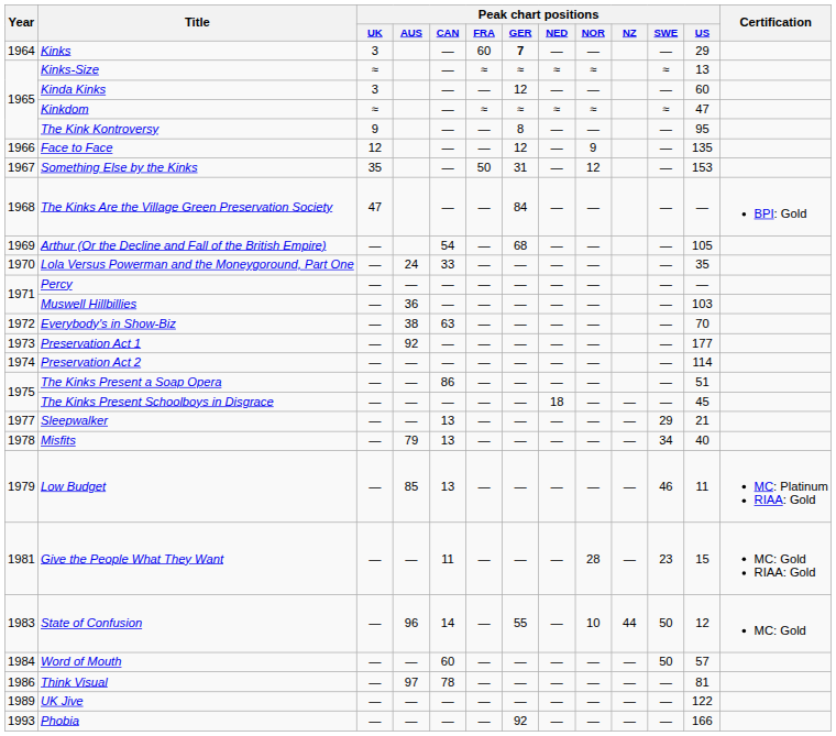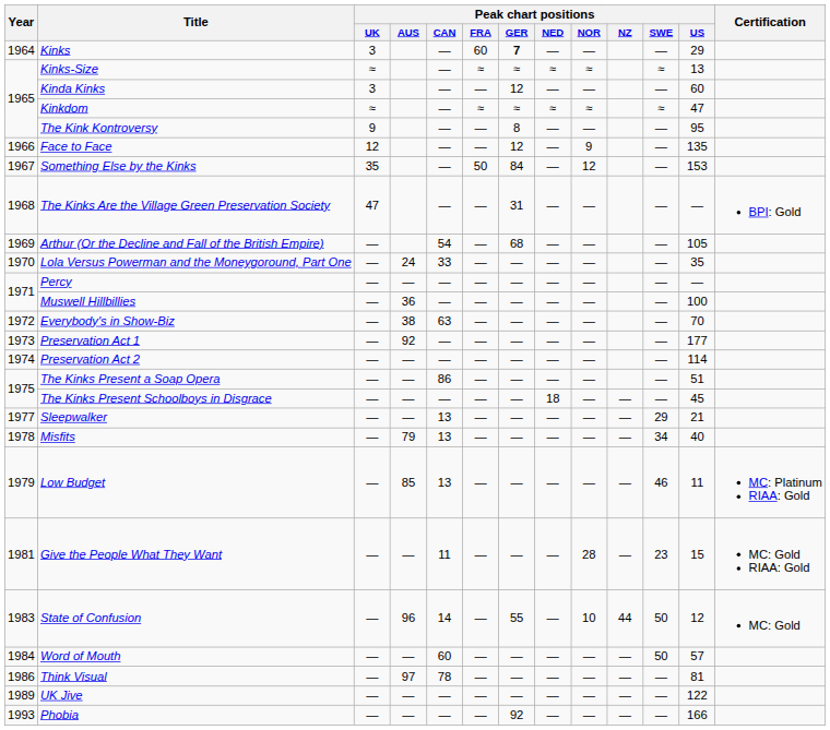 <table class="wikitable">
 <tr>
 <th scope="col" rowspan="2">Year</th>
 <th scope="col" rowspan="2">Title</th>
 <th scope="col" colspan="10">Peak chart positions</th>
 <th scope="col" rowspan="2">Certification</th>
 </tr>
 <tr>
 <th scope="col" style="width:3em;font-size:85%"><a href='#'>UK</a><br></th>
 <th scope="col" style="width:3em;font-size:85%"><a href='#'>AUS</a><br></th>
 <th scope="col" style="width:3em;font-size:85%"><a href='#'>CAN</a><br></th>
 <th scope="col" style="width:3em;font-size:85%"><a href='#'>FRA</a><br></th>
 <th scope="col" style="width:3em;font-size:85%"><a href='#'>GER</a><br></th>
 <th scope="col" style="width:3em;font-size:85%"><a href='#'>NED</a><br></th>
 <th scope="col" style="width:3em;font-size:85%"><a href='#'>NOR</a><br></th>
 <th scope="col" style="width:3em;font-size:85%"><a href='#'>NZ</a><br></th>
 <th scope="col" style="width:3em;font-size:85%"><a href='#'>SWE</a><br></th>
 <th scope="col" style="width:3em;font-size:85%"><a href='#'>US</a><br></th>
 </tr>
 <tr>
 <td>1964</td>
 <td><em><a href='#'>Kinks</a></em></td>
 <td align="center">3</td>
 <td></td>
 <td align="center">—</td>
 <td align="center">60</td>
 <td align="center"><strong>7</strong></td>
 <td align="center">—</td>
 <td align="center">—</td>
 <td></td>
 <td align="center">—</td>
 <td align="center">29</td>
 <td></td>
 </tr>
 <tr>
 <td rowspan="4">1965</td>
 <td><em><a href='#'>Kinks-Size</a></em> </td>
 <td align="center">≈</td>
 <td></td>
 <td align="center">—</td>
 <td align="center">≈</td>
 <td align="center">≈</td>
 <td align="center">≈</td>
 <td align="center">≈</td>
 <td></td>
 <td align="center">≈</td>
 <td align="center">13</td>
 <td></td>
 </tr>
 <tr>
 <td><em><a href='#'>Kinda Kinks</a></em></td>
 <td align="center">3</td>
 <td></td>
 <td align="center">—</td>
 <td align="center">—</td>
 <td align="center">12</td>
 <td align="center">—</td>
 <td align="center">—</td>
 <td></td>
 <td align="center">—</td>
 <td align="center">60</td>
 <td></td>
 </tr>
 <tr>
 <td><em><a href='#'>Kinkdom</a></em> </td>
 <td align="center">≈</td>
 <td></td>
 <td align="center">—</td>
 <td align="center">≈</td>
 <td align="center">≈</td>
 <td align="center">≈</td>
 <td align="center">≈</td>
 <td></td>
 <td align="center">≈</td>
 <td align="center">47</td>
 <td></td>
 </tr>
 <tr>
 <td><em><a href='#'>The Kink Kontroversy</a></em></td>
 <td align="center">9</td>
 <td></td>
 <td align="center">—</td>
 <td align="center">—</td>
 <td align="center">8</td>
 <td align="center">—</td>
 <td align="center">—</td>
 <td></td>
 <td align="center">—</td>
 <td align="center">95</td>
 <td></td>
 </tr>
 <tr>
 <td>1966</td>
 <td><em><a href='#'>Face to Face</a></em></td>
 <td align="center">12</td>
 <td></td>
 <td align="center">—</td>
 <td align="center">—</td>
 <td align="center">12</td>
 <td align="center">—</td>
 <td align="center">9</td>
 <td></td>
 <td align="center">—</td>
 <td align="center">135</td>
 <td></td>
 </tr>
 <tr>
 <td>1967</td>
 <td><em><a href='#'>Something Else by the Kinks</a></em></td>
 <td align="center">35</td>
 <td></td>
 <td align="center">—</td>
 <td align="center">50</td>
-<td align="center">31</td>
+<td align="center">84</td>
 <td align="center">—</td>
 <td align="center">12</td>
 <td></td>
 <td align="center">—</td>
 <td align="center">153</td>
 <td></td>
 </tr>
 <tr>
 <td>1968</td>
 <td><em><a href='#'>The Kinks Are the Village Green Preservation Society</a></em></td>
 <td align="center">47</td>
 <td></td>
 <td align="center">—</td>
 <td align="center">—</td>
-<td align="center">84</td>
+<td align="center">31</td>
 <td align="center">—</td>
 <td align="center">—</td>
 <td></td>
 <td align="center">—</td>
 <td align="center">—</td>
 <td><br><ul><li><a href='#'>BPI</a>: Gold</li></ul></td>
 </tr>
 <tr>
 <td>1969</td>
 <td><em><a href='#'>Arthur (Or the Decline and Fall of the British Empire)</a></em></td>
 <td align="center">—</td>
 <td></td>
 <td align="center">54</td>
 <td align="center">—</td>
 <td align="center">68</td>
 <td align="center">—</td>
 <td align="center">—</td>
 <td></td>
 <td align="center">—</td>
 <td align="center">105</td>
 <td></td>
 </tr>
 <tr>
 <td>1970</td>
 <td><em><a href='#'>Lola Versus Powerman and the Moneygoround, Part One</a></em></td>
 <td align="center">—</td>
 <td align="center">24</td>
 <td align="center">33</td>
 <td align="center">—</td>
 <td align="center">—</td>
 <td align="center">—</td>
 <td align="center">—</td>
 <td></td>
 <td align="center">—</td>
 <td align="center">35</td>
 <td></td>
 </tr>
 <tr>
 <td rowspan="2">1971</td>
 <td><em><a href='#'>Percy</a></em></td>
 <td align="center">—</td>
 <td align="center">—</td>
 <td align="center">—</td>
 <td align="center">—</td>
 <td align="center">—</td>
 <td align="center">—</td>
 <td align="center">—</td>
 <td></td>
 <td align="center">—</td>
 <td align="center">—</td>
 <td></td>
 </tr>
 <tr>
 <td><em><a href='#'>Muswell Hillbillies</a></em></td>
 <td align="center">—</td>
 <td align="center">36</td>
 <td align="center">—</td>
 <td align="center">—</td>
 <td align="center">—</td>
 <td align="center">—</td>
 <td align="center">—</td>
 <td></td>
 <td align="center">—</td>
-<td align="center">103</td>
+<td align="center">100</td>
 <td></td>
 </tr>
 <tr>
 <td>1972</td>
 <td><em><a href='#'>Everybody's in Show-Biz</a></em></td>
 <td align="center">—</td>
 <td align="center">38</td>
 <td align="center">63</td>
 <td align="center">—</td>
 <td align="center">—</td>
 <td align="center">—</td>
 <td align="center">—</td>
 <td></td>
 <td align="center">—</td>
 <td align="center">70</td>
 <td></td>
 </tr>
 <tr>
 <td>1973</td>
 <td><em><a href='#'>Preservation Act 1</a></em></td>
 <td align="center">—</td>
 <td align="center">92</td>
 <td align="center">—</td>
 <td align="center">—</td>
 <td align="center">—</td>
 <td align="center">—</td>
 <td align="center">—</td>
 <td></td>
 <td align="center">—</td>
 <td align="center">177</td>
 <td></td>
 </tr>
 <tr>
 <td>1974</td>
 <td><em><a href='#'>Preservation Act 2</a></em></td>
 <td align="center">—</td>
 <td align="center">—</td>
 <td align="center">—</td>
 <td align="center">—</td>
 <td align="center">—</td>
 <td align="center">—</td>
 <td align="center">—</td>
 <td></td>
 <td align="center">—</td>
 <td align="center">114</td>
 <td></td>
 </tr>
 <tr>
 <td rowspan="2">1975</td>
 <td><em><a href='#'>The Kinks Present a Soap Opera</a></em></td>
 <td align="center">—</td>
 <td align="center">—</td>
 <td align="center">86</td>
 <td align="center">—</td>
 <td align="center">—</td>
 <td align="center">—</td>
 <td align="center">—</td>
 <td></td>
 <td align="center">—</td>
 <td align="center">51</td>
 <td></td>
 </tr>
 <tr>
 <td><em><a href='#'>The Kinks Present Schoolboys in Disgrace</a></em></td>
 <td align="center">—</td>
 <td align="center">—</td>
 <td align="center">—</td>
 <td align="center">—</td>
 <td align="center">—</td>
 <td align="center">18</td>
 <td align="center">—</td>
 <td align="center">—</td>
 <td align="center">—</td>
 <td align="center">45</td>
 <td></td>
 </tr>
 <tr>
 <td>1977</td>
 <td><em><a href='#'>Sleepwalker</a></em></td>
 <td align="center">—</td>
 <td align="center">—</td>
 <td align="center">13</td>
 <td align="center">—</td>
 <td align="center">—</td>
 <td align="center">—</td>
 <td align="center">—</td>
 <td align="center">—</td>
 <td align="center">29</td>
 <td align="center">21</td>
 <td></td>
 </tr>
 <tr>
 <td>1978</td>
 <td><em><a href='#'>Misfits</a></em></td>
 <td align="center">—</td>
 <td align="center">79</td>
 <td align="center">13</td>
 <td align="center">—</td>
 <td align="center">—</td>
 <td align="center">—</td>
 <td align="center">—</td>
 <td align="center">—</td>
 <td align="center">34</td>
 <td align="center">40</td>
 <td></td>
 </tr>
 <tr>
 <td>1979</td>
 <td><em><a href='#'>Low Budget</a></em></td>
 <td align="center">—</td>
 <td align="center">85</td>
 <td align="center">13</td>
 <td align="center">—</td>
 <td align="center">—</td>
 <td align="center">—</td>
 <td align="center">—</td>
 <td align="center">—</td>
 <td align="center">46</td>
 <td align="center">11</td>
 <td><br><ul><li><a href='#'>MC</a>: Platinum</li><li><a href='#'>RIAA</a>: Gold</li></ul></td>
 </tr>
 <tr>
 <td>1981</td>
 <td><em><a href='#'>Give the People What They Want</a></em></td>
 <td align="center">—</td>
 <td align="center">—</td>
 <td align="center">11</td>
 <td align="center">—</td>
 <td align="center">—</td>
 <td align="center">—</td>
 <td align="center">28</td>
 <td align="center">—</td>
 <td align="center">23</td>
 <td align="center">15</td>
 <td><br><ul><li>MC: Gold</li><li>RIAA: Gold</li></ul></td>
 </tr>
 <tr>
 <td>1983</td>
 <td><em><a href='#'>State of Confusion</a></em></td>
 <td align="center">—</td>
 <td align="center">96</td>
 <td align="center">14</td>
 <td align="center">—</td>
 <td align="center">55</td>
 <td align="center">—</td>
 <td align="center">10</td>
 <td align="center">44</td>
 <td align="center">50</td>
 <td align="center">12</td>
 <td><br><ul><li>MC: Gold</li></ul></td>
 </tr>
 <tr>
 <td>1984</td>
 <td><em><a href='#'>Word of Mouth</a></em></td>
 <td align="center">—</td>
 <td align="center">—</td>
 <td align="center">60</td>
 <td align="center">—</td>
 <td align="center">—</td>
 <td align="center">—</td>
 <td align="center">—</td>
 <td align="center">—</td>
 <td align="center">50</td>
 <td align="center">57</td>
 <td></td>
 </tr>
 <tr>
 <td>1986</td>
 <td><em><a href='#'>Think Visual</a></em></td>
 <td align="center">—</td>
 <td align="center">97</td>
 <td align="center">78</td>
 <td align="center">—</td>
 <td align="center">—</td>
 <td align="center">—</td>
 <td align="center">—</td>
 <td align="center">—</td>
 <td align="center">—</td>
 <td align="center">81</td>
 <td></td>
 </tr>
 <tr>
 <td>1989</td>
 <td><em><a href='#'>UK Jive</a></em></td>
 <td align="center">—</td>
 <td align="center">—</td>
 <td align="center">—</td>
 <td align="center">—</td>
 <td align="center">—</td>
 <td align="center">—</td>
 <td align="center">—</td>
 <td align="center">—</td>
 <td align="center">—</td>
 <td align="center">122</td>
 <td></td>
 </tr>
 <tr>
 <td>1993</td>
 <td><em><a href='#'>Phobia</a></em></td>
 <td align="center">—</td>
 <td align="center">—</td>
 <td align="center">—</td>
 <td align="center">—</td>
 <td align="center">92</td>
 <td align="center">—</td>
 <td align="center">—</td>
 <td align="center">—</td>
 <td align="center">—</td>
 <td align="center">166</td>
 <td></td>
 </tr>
 </table>
